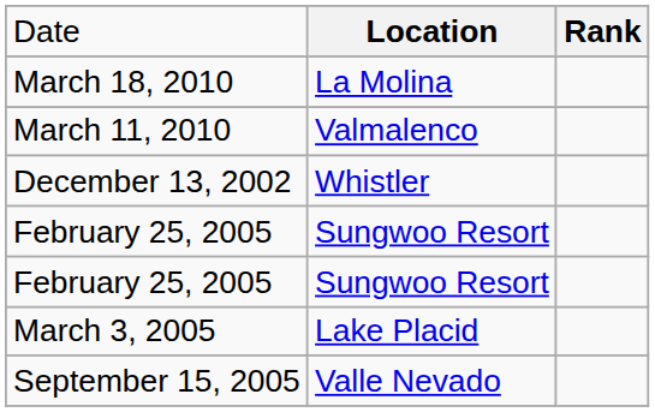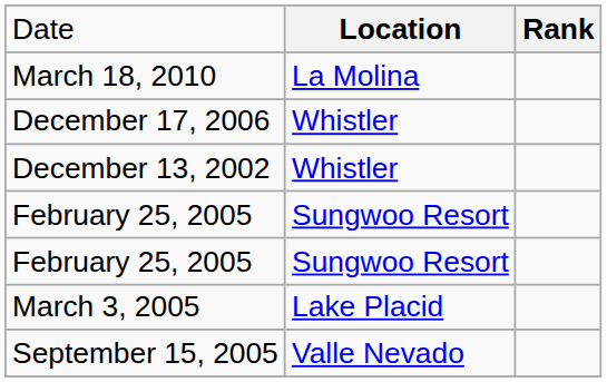 <table class="wikitable sortable" style="font-size:90%" style="text-align:center">
 <tr>
 <td>Date</td>
 <th>Location</th>
 <th>Rank</th>
 </tr>
 <tr>
 <td>March 18, 2010</td>
 <td><a href='#'>La Molina</a></td>
 <td></td>
 </tr>
 <tr>
-<td>March 11, 2010</td>
-<td><a href='#'>Valmalenco</a></td>
+<td>December 17, 2006</td>
+<td><a href='#'>Whistler</a></td>
 <td></td>
 </tr>
 <tr>
 <td>December 13, 2002</td>
 <td><a href='#'>Whistler</a></td>
 <td></td>
 </tr>
 <tr>
 <td>February 25, 2005</td>
 <td><a href='#'>Sungwoo Resort</a></td>
 <td></td>
 </tr>
 <tr>
 <td>February 25, 2005</td>
 <td><a href='#'>Sungwoo Resort</a></td>
 <td></td>
 </tr>
 <tr>
 <td>March 3, 2005</td>
 <td><a href='#'>Lake Placid</a></td>
 <td></td>
 </tr>
 <tr>
 <td>September 15, 2005</td>
 <td><a href='#'>Valle Nevado</a></td>
 <td></td>
 </tr>
 </table>
